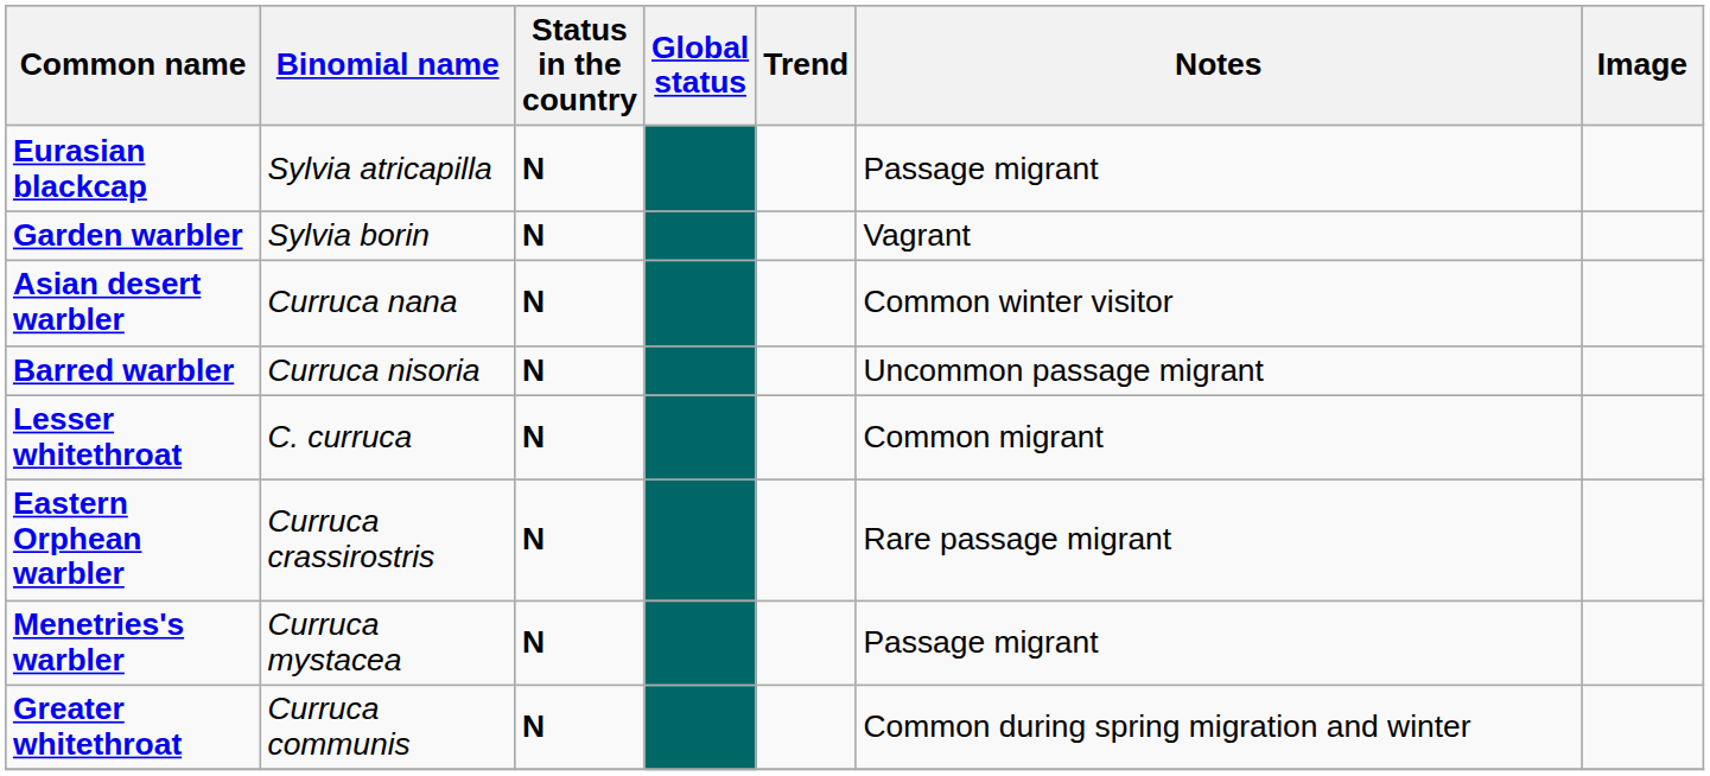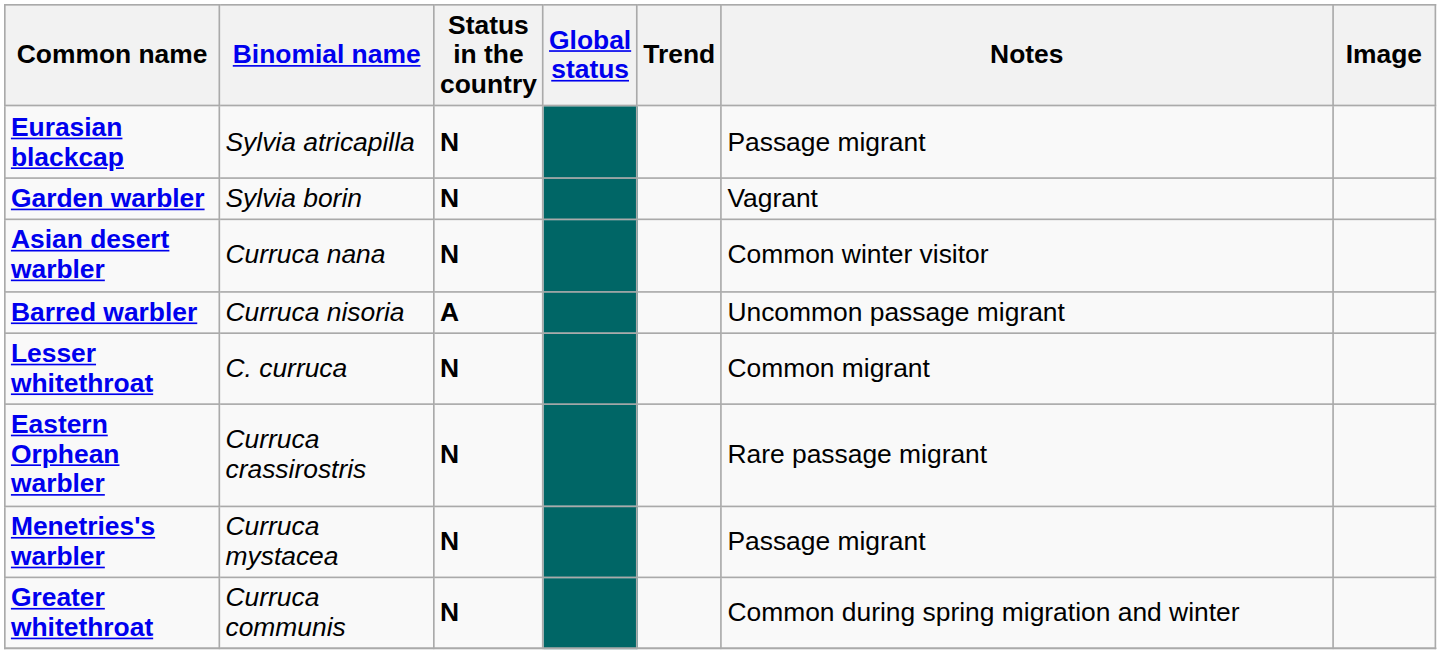 <table class="wikitable sortable">
 <tr>
 <th width="15%">Common name</th>
 <th width="15%"><a href='#'>Binomial name</a></th>
 <th width="1%">Status in the country</th>
 <th width="5%"><a href='#'>Global status</a></th>
 <th width="1%">Trend</th>
 <th class="unsortable">Notes</th>
 <th class="unsortable">Image</th>
 </tr>
 <tr>
 <td><strong><a href='#'>Eurasian blackcap</a></strong></td>
 <td><em>Sylvia atricapilla</em></td>
 <td><strong>N</strong></td>
 <td align=center style="background: #006666"></td>
 <td align=center></td>
 <td>Passage migrant</td>
 <td></td>
 </tr>
 <tr>
 <td><strong><a href='#'>Garden warbler</a></strong></td>
 <td><em>Sylvia borin</em></td>
 <td><strong>N</strong></td>
 <td align=center style="background: #006666"></td>
 <td align=center></td>
 <td>Vagrant</td>
 <td></td>
 </tr>
 <tr>
 <td><strong><a href='#'>Asian desert warbler</a></strong></td>
 <td><em>Curruca nana</em></td>
 <td><strong>N</strong></td>
 <td align=center style="background: #006666"></td>
 <td align=center></td>
 <td>Common winter visitor</td>
 <td></td>
 </tr>
 <tr>
 <td><strong><a href='#'>Barred warbler</a></strong></td>
 <td><em>Curruca nisoria</em></td>
-<td><strong>N</strong></td>
+<td><strong>A</strong></td>
 <td align=center style="background: #006666"></td>
 <td align=center></td>
 <td>Uncommon passage migrant</td>
 <td></td>
 </tr>
 <tr>
 <td><strong><a href='#'>Lesser whitethroat</a></strong></td>
 <td><em>C. curruca</em></td>
 <td><strong>N</strong></td>
 <td align=center style="background: #006666"></td>
 <td align=center></td>
 <td>Common migrant</td>
 <td></td>
 </tr>
 <tr>
 <td><strong><a href='#'>Eastern Orphean warbler</a></strong></td>
 <td><em>Curruca crassirostris</em></td>
 <td><strong>N</strong></td>
 <td align=center style="background: #006666"></td>
 <td align=center></td>
 <td>Rare passage migrant</td>
 <td><br></td>
 </tr>
 <tr>
 <td><strong><a href='#'>Menetries's warbler</a></strong></td>
 <td><em>Curruca mystacea</em></td>
 <td><strong>N</strong></td>
 <td align=center style="background: #006666"></td>
 <td align=center></td>
 <td>Passage migrant</td>
 <td></td>
 </tr>
 <tr>
 <td><strong><a href='#'>Greater whitethroat</a></strong></td>
 <td><em>Curruca communis</em></td>
 <td><strong>N</strong></td>
 <td align=center style="background: #006666"></td>
 <td align=center></td>
 <td>Common during spring migration and winter</td>
 <td></td>
 </tr>
 <tr>
 </tr>
 </table>
